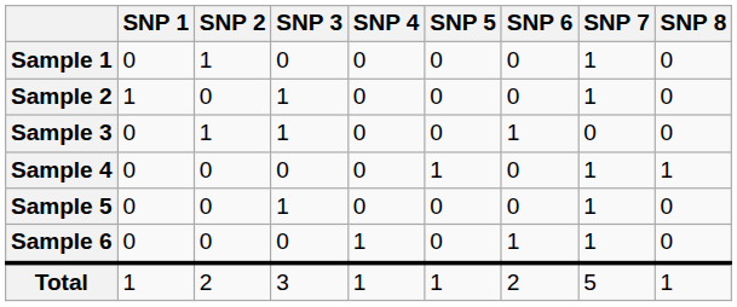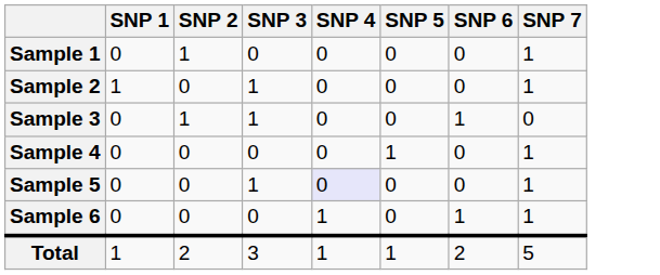 <table class="wikitable">
 <tr>
 <th></th>
 <th>SNP 1</th>
 <th>SNP 2</th>
 <th>SNP 3</th>
 <th>SNP 4</th>
 <th>SNP 5</th>
 <th>SNP 6</th>
 <th>SNP 7</th>
-<th>SNP 8</th>
 </tr>
 <tr>
 <th>Sample 1</th>
 <td>0</td>
 <td>1</td>
 <td>0</td>
 <td>0</td>
 <td>0</td>
 <td>0</td>
 <td>1</td>
-<td>0</td>
 </tr>
 <tr>
 <th>Sample 2</th>
 <td>1</td>
 <td>0</td>
 <td>1</td>
 <td>0</td>
 <td>0</td>
 <td>0</td>
 <td>1</td>
-<td>0</td>
 </tr>
 <tr>
 <th>Sample 3</th>
 <td>0</td>
 <td>1</td>
 <td>1</td>
 <td>0</td>
 <td>0</td>
 <td>1</td>
-<td>0</td>
 <td>0</td>
 </tr>
 <tr>
 <th>Sample 4</th>
 <td>0</td>
 <td>0</td>
 <td>0</td>
 <td>0</td>
 <td>1</td>
 <td>0</td>
 <td>1</td>
-<td>1</td>
 </tr>
 <tr>
 <th>Sample 5</th>
 <td>0</td>
 <td>0</td>
 <td>1</td>
-<td>0</td>
+<td style="background: lavender;">0</td>
 <td>0</td>
 <td>0</td>
 <td>1</td>
-<td>0</td>
 </tr>
 <tr>
 <th>Sample 6</th>
 <td>0</td>
 <td>0</td>
 <td>0</td>
 <td>1</td>
 <td>0</td>
 <td>1</td>
 <td>1</td>
-<td>0</td>
 </tr>
 <tr style="border-top: solid;">
 <th>Total</th>
 <td>1</td>
 <td>2</td>
 <td>3</td>
 <td>1</td>
 <td>1</td>
 <td>2</td>
 <td>5</td>
-<td>1</td>
 </tr>
 </table>
